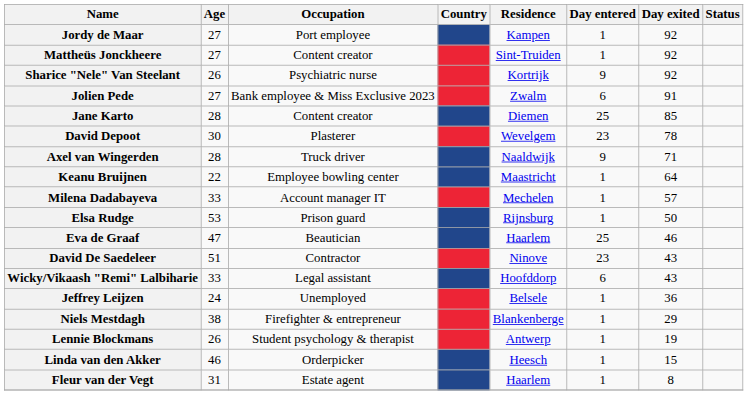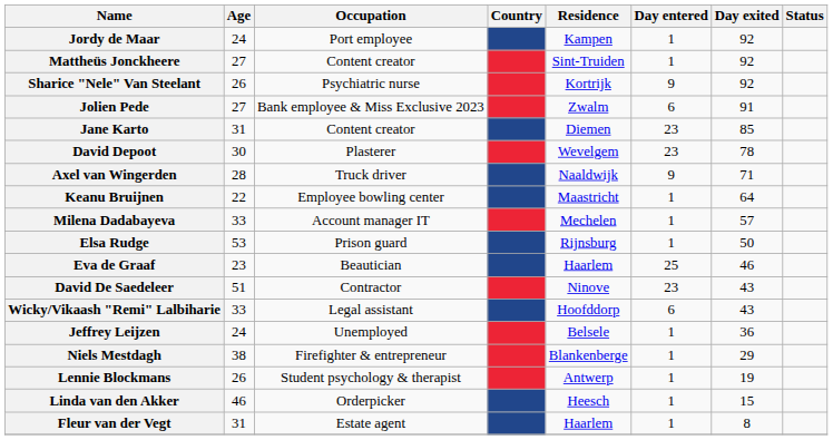 <table class="wikitable sortable" style="text-align:center;">
 <tr>
 <th>Name</th>
 <th>Age</th>
 <th>Occupation</th>
 <th>Country</th>
 <th>Residence</th>
 <th>Day entered</th>
 <th>Day exited</th>
 <th>Status</th>
 </tr>
 <tr>
 <th>Jordy de Maar</th>
-<td>27</td>
+<td>24</td>
 <td>Port employee</td>
 <td style="background:#21468B"></td>
 <td><a href='#'>Kampen</a></td>
 <td>1</td>
 <td>92</td>
 <td></td>
 </tr>
 <tr>
 <th>Mattheüs Jonckheere</th>
 <td>27</td>
 <td>Content creator</td>
 <td style="background:#ED2436"></td>
 <td><a href='#'>Sint-Truiden</a></td>
 <td>1</td>
 <td>92</td>
 <td></td>
 </tr>
 <tr>
 <th>Sharice "Nele" Van Steelant</th>
 <td>26</td>
 <td>Psychiatric nurse</td>
 <td style="background:#ED2436"></td>
 <td><a href='#'>Kortrijk</a></td>
 <td>9</td>
 <td>92</td>
 <td></td>
 </tr>
 <tr>
 <th>Jolien Pede</th>
 <td>27</td>
 <td>Bank employee & Miss Exclusive 2023</td>
 <td style="background:#ED2436"></td>
 <td><a href='#'>Zwalm</a></td>
 <td>6</td>
 <td>91</td>
 <td></td>
 </tr>
 <tr>
 <th>Jane Karto</th>
-<td>28</td>
+<td>31</td>
 <td>Content creator</td>
 <td style="background:#21468B"></td>
 <td><a href='#'>Diemen</a></td>
-<td>25</td>
+<td>23</td>
 <td>85</td>
 <td></td>
 </tr>
 <tr>
 <th>David Depoot</th>
 <td>30</td>
 <td>Plasterer</td>
 <td style="background:#ED2436"></td>
 <td><a href='#'>Wevelgem</a></td>
 <td>23</td>
 <td>78</td>
 <td></td>
 </tr>
 <tr>
 <th>Axel van Wingerden</th>
 <td>28</td>
 <td>Truck driver</td>
 <td style="background:#21468B"></td>
 <td><a href='#'>Naaldwijk</a></td>
 <td>9</td>
 <td>71</td>
 <td></td>
 </tr>
 <tr>
 <th>Keanu Bruijnen</th>
 <td>22</td>
 <td>Employee bowling center</td>
 <td style="background:#21468B"></td>
 <td><a href='#'>Maastricht</a></td>
 <td>1</td>
 <td>64</td>
 <td></td>
 </tr>
 <tr>
 <th>Milena Dadabayeva</th>
 <td>33</td>
 <td>Account manager IT</td>
 <td style="background:#ED2436"></td>
 <td><a href='#'>Mechelen</a></td>
 <td>1</td>
 <td>57</td>
 <td></td>
 </tr>
 <tr>
 <th>Elsa Rudge</th>
 <td>53</td>
 <td>Prison guard</td>
 <td style="background:#21468B"></td>
 <td><a href='#'>Rijnsburg</a></td>
 <td>1</td>
 <td>50</td>
 <td></td>
 </tr>
 <tr>
 <th>Eva de Graaf</th>
-<td>47</td>
+<td>23</td>
 <td>Beautician</td>
 <td style="background:#21468B"></td>
 <td><a href='#'>Haarlem</a></td>
 <td>25</td>
 <td>46</td>
 <td></td>
 </tr>
 <tr>
 <th>David De Saedeleer</th>
 <td>51</td>
 <td>Contractor</td>
 <td style="background:#ED2436"></td>
 <td><a href='#'>Ninove</a></td>
 <td>23</td>
 <td>43</td>
 <td></td>
 </tr>
 <tr>
 <th>Wicky/Vikaash "Remi" Lalbiharie</th>
 <td>33</td>
 <td>Legal assistant</td>
 <td style="background:#21468B"></td>
 <td><a href='#'>Hoofddorp</a></td>
 <td>6</td>
 <td>43</td>
 <td></td>
 </tr>
 <tr>
 <th>Jeffrey Leijzen</th>
 <td>24</td>
 <td>Unemployed</td>
 <td style="background:#ED2436"></td>
 <td><a href='#'>Belsele</a></td>
 <td>1</td>
 <td>36</td>
 <td></td>
 </tr>
 <tr>
 <th>Niels Mestdagh</th>
 <td>38</td>
 <td>Firefighter & entrepreneur</td>
 <td style="background:#ED2436"></td>
 <td><a href='#'>Blankenberge</a></td>
 <td>1</td>
 <td>29</td>
 <td></td>
 </tr>
 <tr>
 <th>Lennie Blockmans</th>
 <td>26</td>
 <td>Student psychology & therapist</td>
 <td style="background:#ED2436"></td>
 <td><a href='#'>Antwerp</a></td>
 <td>1</td>
 <td>19</td>
 <td></td>
 </tr>
 <tr>
 <th>Linda van den Akker</th>
 <td>46</td>
 <td>Orderpicker</td>
 <td style="background:#21468B"></td>
 <td><a href='#'>Heesch</a></td>
 <td>1</td>
 <td>15</td>
 <td></td>
 </tr>
 <tr>
 <th>Fleur van der Vegt</th>
 <td>31</td>
 <td>Estate agent</td>
 <td style="background:#21468B"></td>
 <td><a href='#'>Haarlem</a></td>
 <td>1</td>
 <td>8</td>
 <td></td>
 </tr>
 <tr>
 </tr>
 </table>
